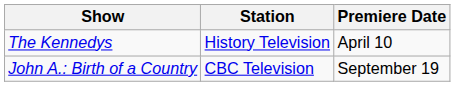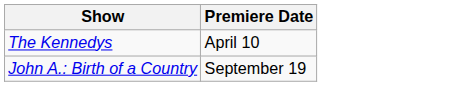 <table class="wikitable">
 <tr>
 <th>Show</th>
-<th>Station</th>
 <th>Premiere Date</th>
 </tr>
 <tr>
 <td><em><a href='#'>The Kennedys</a></em></td>
-<td><a href='#'>History Television</a></td>
 <td>April 10</td>
 </tr>
 <tr>
 <td><em><a href='#'>John A.: Birth of a Country</a></em></td>
-<td><a href='#'>CBC Television</a></td>
 <td>September 19</td>
 </tr>
 </table>
